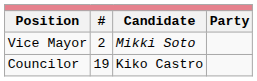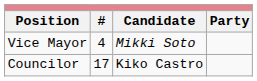 <table class="wikitable">
 <tr>
 <th colspan="5" style="background:#e6818d;"></th>
 </tr>
 <tr>
 <th>Position</th>
 <th>#</th>
 <th>Candidate</th>
 <th colspan="2">Party</th>
 </tr>
 <tr>
 <td>Vice Mayor</td>
-<td style="text-align:center;">2</td>
+<td style="text-align:center;">4</td>
 <td><em>Mikki Soto</em></td>
 <td></td>
 </tr>
 <tr>
 <td>Councilor</td>
-<td style="text-align:center;">19</td>
+<td style="text-align:center;">17</td>
 <td>Kiko Castro</td>
 <td></td>
 </tr>
 </table>
